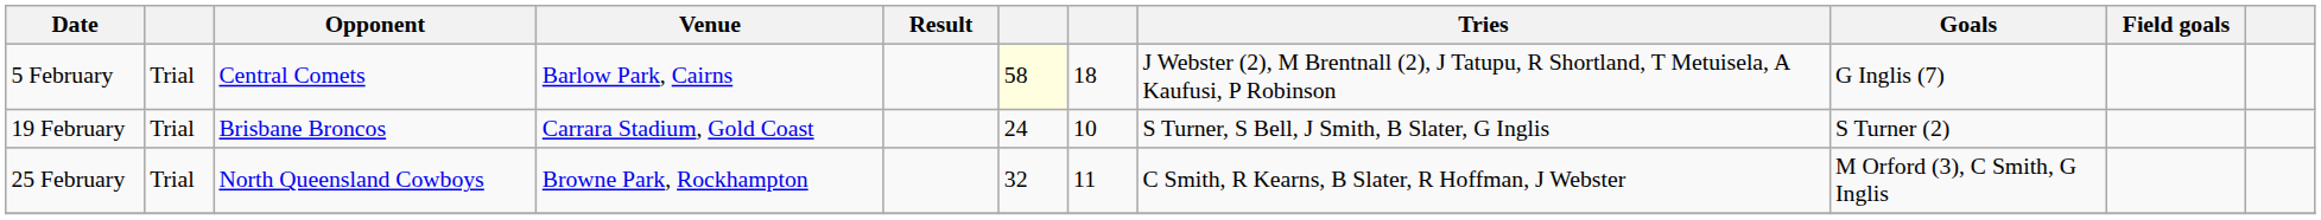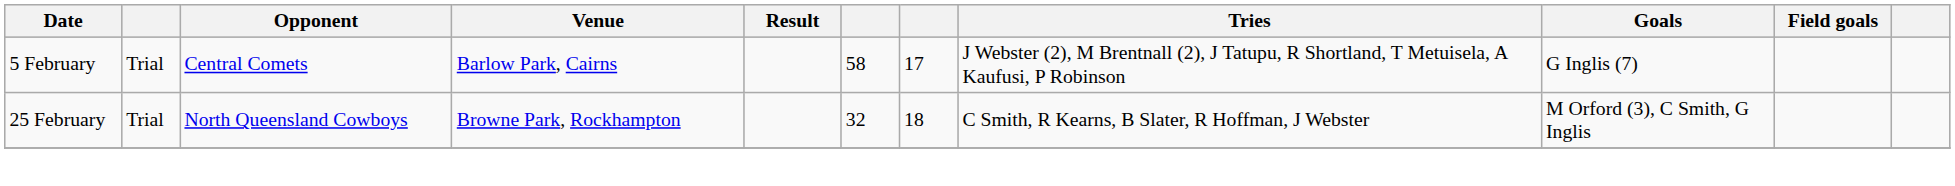 <table class="wikitable"  style="font-size:80%; width:100%;">
 <tr>
 <th width="6%">Date</th>
 <th width="3%"></th>
 <th width="14%">Opponent</th>
 <th width="15%">Venue</th>
 <th width="5%">Result</th>
 <th width="3%"></th>
 <th width="3%"></th>
 <th width="30%">Tries</th>
 <th width="12%">Goals</th>
 <th width="6%">Field goals</th>
 <th width="3%"></th>
 </tr>
 <tr>
 <td>5 February</td>
 <td>Trial</td>
 <td> <a href='#'>Central Comets</a></td>
 <td><a href='#'>Barlow Park</a>, <a href='#'>Cairns</a></td>
 <td></td>
-<td style="background: lightyellow;">58</td>
-<td>18</td>
+<td>58</td>
+<td>17</td>
 <td>J Webster (2), M Brentnall (2), J Tatupu, R Shortland, T Metuisela, A Kaufusi, P Robinson</td>
 <td>G Inglis (7)</td>
-<td></td>
-<td></td>
-</tr>
-<tr>
-<td>19 February</td>
-<td>Trial</td>
-<td> <a href='#'>Brisbane Broncos</a></td>
-<td><a href='#'>Carrara Stadium</a>, <a href='#'>Gold Coast</a></td>
-<td></td>
-<td>24</td>
-<td>10</td>
-<td>S Turner, S Bell, J Smith, B Slater, G Inglis</td>
-<td>S Turner (2)</td>
 <td></td>
 <td></td>
 </tr>
 <tr>
 <td>25 February</td>
 <td>Trial</td>
 <td> <a href='#'>North Queensland Cowboys</a></td>
 <td><a href='#'>Browne Park</a>, <a href='#'>Rockhampton</a></td>
 <td></td>
 <td>32</td>
-<td>11</td>
+<td>18</td>
 <td>C Smith, R Kearns, B Slater, R Hoffman, J Webster</td>
 <td>M Orford (3), C Smith, G Inglis</td>
 <td></td>
 <td></td>
 </tr>
 <tr>
 </tr>
 </table>
